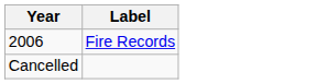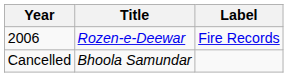 <table class="wikitable">
 <tr>
 <th>Year</th>
+<th>Title</th>
 <th>Label</th>
 </tr>
 <tr>
 <td>2006</td>
+<td><em><a href='#'>Rozen-e-Deewar</a></em></td>
 <td><a href='#'>Fire Records</a></td>
 </tr>
 <tr>
 <td>Cancelled</td>
+<td><em>Bhoola Samundar</em></td>
 <td></td>
 </tr>
 </table>
